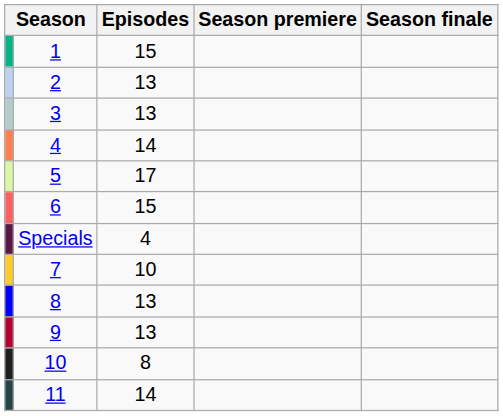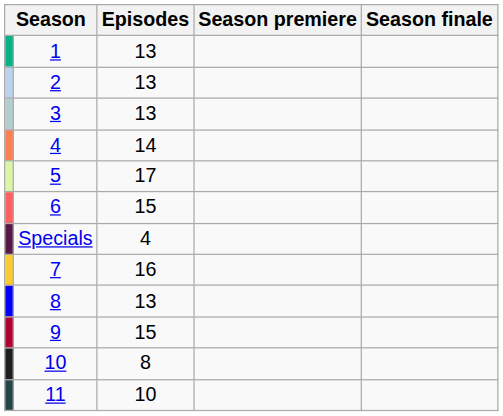 <table class="wikitable">
 <tr>
 <th colspan="2">Season</th>
 <th>Episodes</th>
 <th>Season premiere</th>
 <th>Season finale</th>
 </tr>
 <tr>
 <td style="background:#04B486; height:5px;"></td>
 <td style="text-align:center;"><a href='#'>1</a></td>
-<td style="text-align:center">15</td>
+<td style="text-align:center">13</td>
 <td style="text-align:center"></td>
 <td style="text-align:center"></td>
 </tr>
 <tr>
 <td style="background:#BCD2EE; height:5px;"></td>
 <td style="text-align:center;"><a href='#'>2</a></td>
 <td style="text-align:center">13</td>
 <td style="text-align:center"></td>
 <td style="text-align:center"></td>
 </tr>
 <tr>
 <td style="background:#B4CDCD; height:5px;"></td>
 <td style="text-align:center;"><a href='#'>3</a></td>
 <td style="text-align:center">13</td>
 <td style="text-align:center"></td>
 <td style="text-align:center"></td>
 </tr>
 <tr>
 <td style="background:#FF7F50; height:5px;"></td>
 <td style="text-align:center;"><a href='#'>4</a></td>
 <td style="text-align:center">14</td>
 <td style="text-align:center"></td>
 <td style="text-align:center"></td>
 </tr>
 <tr>
 <td style="background:#DAF7A6; height:5px;"></td>
 <td style="text-align:center;"><a href='#'>5</a></td>
 <td style="text-align:center">17</td>
 <td style="text-align:center"></td>
 <td style="text-align:center"></td>
 </tr>
 <tr>
 <td style="background:#FF5F5F; height:5px;"></td>
 <td style="text-align:center;"><a href='#'>6</a></td>
 <td style="text-align:center">15</td>
 <td style="text-align:center"></td>
 <td style="text-align:center"></td>
 </tr>
 <tr>
 <td style="background:#581845; height:5px;"></td>
 <td style="text-align:center;"><a href='#'>Specials</a></td>
 <td style="text-align:center">4</td>
 <td style="text-align:center"></td>
 <td style="text-align:center"></td>
 </tr>
 <tr>
 <td style="background:#FACC2E; height:5px;"></td>
 <td style="text-align:center;"><a href='#'>7</a></td>
-<td style="text-align:center">10</td>
+<td style="text-align:center">16</td>
 <td style="text-align:center"></td>
 <td style="text-align:center"></td>
 </tr>
 <tr>
 <td style="background:#0000FF; height:5px;"></td>
 <td style="text-align:center;"><a href='#'>8</a></td>
 <td style="text-align:center">13</td>
 <td style="text-align:center"></td>
 <td style="text-align:center"></td>
 </tr>
 <tr>
 <td style="background:#B30033; height:5px;"></td>
 <td style="text-align:center;"><a href='#'>9</a></td>
-<td style="text-align:center">13</td>
+<td style="text-align:center">15</td>
 <td style="text-align:center"></td>
 <td style="text-align:center"></td>
 </tr>
 <tr>
 <td style="background:#1E1E1E; height:5px;"></td>
 <td style="text-align:center;"><a href='#'>10</a></td>
 <td style="text-align:center">8</td>
 <td style="text-align:center"></td>
 <td style="text-align:center"></td>
 </tr>
 <tr>
 <td style="background:#264348; height:5px;"></td>
 <td style="text-align:center;"><a href='#'>11</a></td>
-<td style="text-align:center">14</td>
+<td style="text-align:center">10</td>
 <td style="text-align:center"></td>
 <td style="text-align:center"></td>
 </tr>
 </table>
